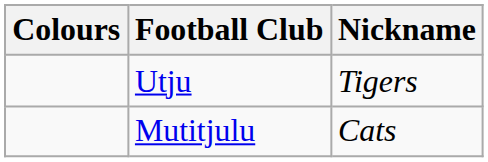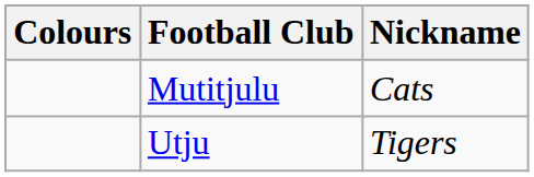 <table class="wikitable sortable">
 <tr>
 <th>Colours</th>
 <th>Football Club</th>
 <th>Nickname</th>
 </tr>
 <tr>
 <td></td>
+<td><a href='#'>Mutitjulu</a></td>
+<td><em>Cats</em></td>
+</tr>
+<tr>
+<td></td>
 <td><a href='#'>Utju</a></td>
 <td><em>Tigers</em></td>
 </tr>
-<tr>
-<td></td>
-<td><a href='#'>Mutitjulu</a></td>
-<td><em>Cats</em></td>
-</tr>
 </table>
